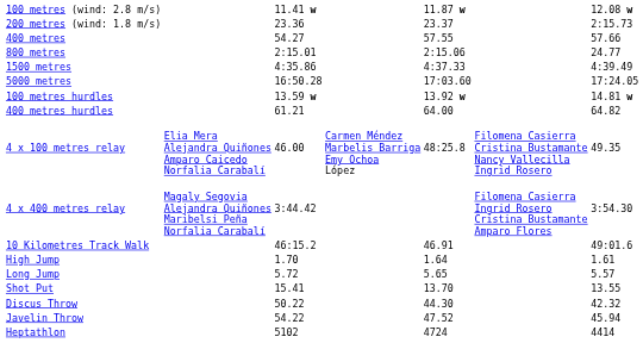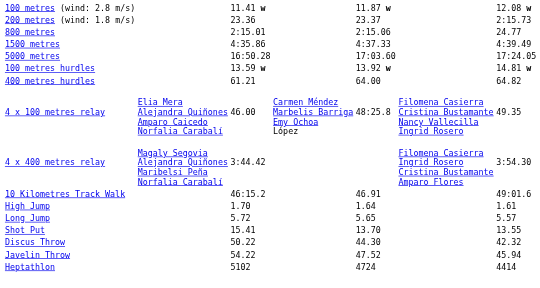 <table>
 <tr>
 <td><a href='#'>100 metres</a> (wind: 2.8 m/s)</td>
 <td></td>
 <td>11.41 <strong>w</strong></td>
 <td></td>
 <td>11.87 <strong>w</strong></td>
 <td></td>
 <td>12.08 <strong>w</strong></td>
 </tr>
 <tr>
 <td><a href='#'>200 metres</a> (wind: 1.8 m/s)</td>
 <td></td>
 <td>23.36</td>
 <td></td>
 <td>23.37</td>
 <td></td>
 <td>2:15.73</td>
-</tr>
-<tr>
-<td><a href='#'>400 metres</a></td>
-<td></td>
-<td>54.27</td>
-<td></td>
-<td>57.55</td>
-<td></td>
-<td>57.66</td>
 </tr>
 <tr>
 <td><a href='#'>800 metres</a></td>
 <td></td>
 <td>2:15.01</td>
 <td></td>
 <td>2:15.06</td>
 <td></td>
 <td>24.77</td>
 </tr>
 <tr>
 <td><a href='#'>1500 metres</a></td>
 <td></td>
 <td>4:35.86</td>
 <td></td>
 <td>4:37.33</td>
 <td></td>
 <td>4:39.49</td>
 </tr>
 <tr>
 <td><a href='#'>5000 metres</a></td>
 <td></td>
 <td>16:50.28</td>
 <td></td>
 <td>17:03.60</td>
 <td></td>
 <td>17:24.05</td>
 </tr>
 <tr>
 <td><a href='#'>100 metres hurdles</a></td>
 <td></td>
 <td>13.59 <strong>w</strong></td>
 <td></td>
 <td>13.92 <strong>w</strong></td>
 <td></td>
 <td>14.81 <strong>w</strong></td>
 </tr>
 <tr>
 <td><a href='#'>400 metres hurdles</a></td>
 <td></td>
 <td>61.21</td>
 <td></td>
 <td>64.00</td>
 <td></td>
 <td>64.82</td>
 </tr>
 <tr>
 <td><a href='#'>4 x 100 metres relay</a></td>
 <td><br><a href='#'>Elia Mera</a><br><a href='#'>Alejandra Quiñones</a><br><a href='#'>Amparo Caicedo</a><br><a href='#'>Norfalia Carabalí</a></td>
 <td>46.00</td>
 <td><br><a href='#'>Carmen Méndez</a><br><a href='#'>Marbelis Barriga</a><br><a href='#'>Emy Ochoa</a><br>López</td>
 <td>48:25.8</td>
 <td><br><a href='#'>Filomena Casierra</a><br><a href='#'>Cristina Bustamante</a><br><a href='#'>Nancy Vallecilla</a><br><a href='#'>Ingrid Rosero</a></td>
 <td>49.35</td>
 </tr>
 <tr>
 <td><a href='#'>4 x 400 metres relay</a></td>
 <td><br><a href='#'>Magaly Segovia</a><br><a href='#'>Alejandra Quiñones</a><br><a href='#'>Maribelsi Peña</a><br><a href='#'>Norfalia Carabalí</a></td>
 <td>3:44.42</td>
 <td></td>
 <td></td>
 <td><br><a href='#'>Filomena Casierra</a><br><a href='#'>Ingrid Rosero</a><br><a href='#'>Cristina Bustamante</a><br><a href='#'>Amparo Flores</a></td>
 <td>3:54.30</td>
 </tr>
 <tr>
 <td><a href='#'>10 Kilometres Track Walk</a></td>
 <td></td>
 <td>46:15.2</td>
 <td></td>
 <td>46.91</td>
 <td></td>
 <td>49:01.6</td>
 </tr>
 <tr>
 <td><a href='#'>High Jump</a></td>
 <td></td>
 <td>1.70</td>
 <td></td>
 <td>1.64</td>
 <td></td>
 <td>1.61</td>
 </tr>
 <tr>
 <td><a href='#'>Long Jump</a></td>
 <td></td>
 <td>5.72</td>
 <td></td>
 <td>5.65</td>
 <td></td>
 <td>5.57</td>
 </tr>
 <tr>
 <td><a href='#'>Shot Put</a></td>
 <td></td>
 <td>15.41</td>
 <td></td>
 <td>13.70</td>
 <td></td>
 <td>13.55</td>
 </tr>
 <tr>
 <td><a href='#'>Discus Throw</a></td>
 <td></td>
 <td>50.22</td>
 <td></td>
 <td>44.30</td>
 <td></td>
 <td>42.32</td>
 </tr>
 <tr>
 <td><a href='#'>Javelin Throw</a></td>
 <td></td>
 <td>54.22</td>
 <td></td>
 <td>47.52</td>
 <td></td>
 <td>45.94</td>
 </tr>
 <tr>
 <td><a href='#'>Heptathlon</a></td>
 <td></td>
 <td>5102</td>
 <td></td>
 <td>4724</td>
 <td></td>
 <td>4414</td>
 </tr>
 </table>
